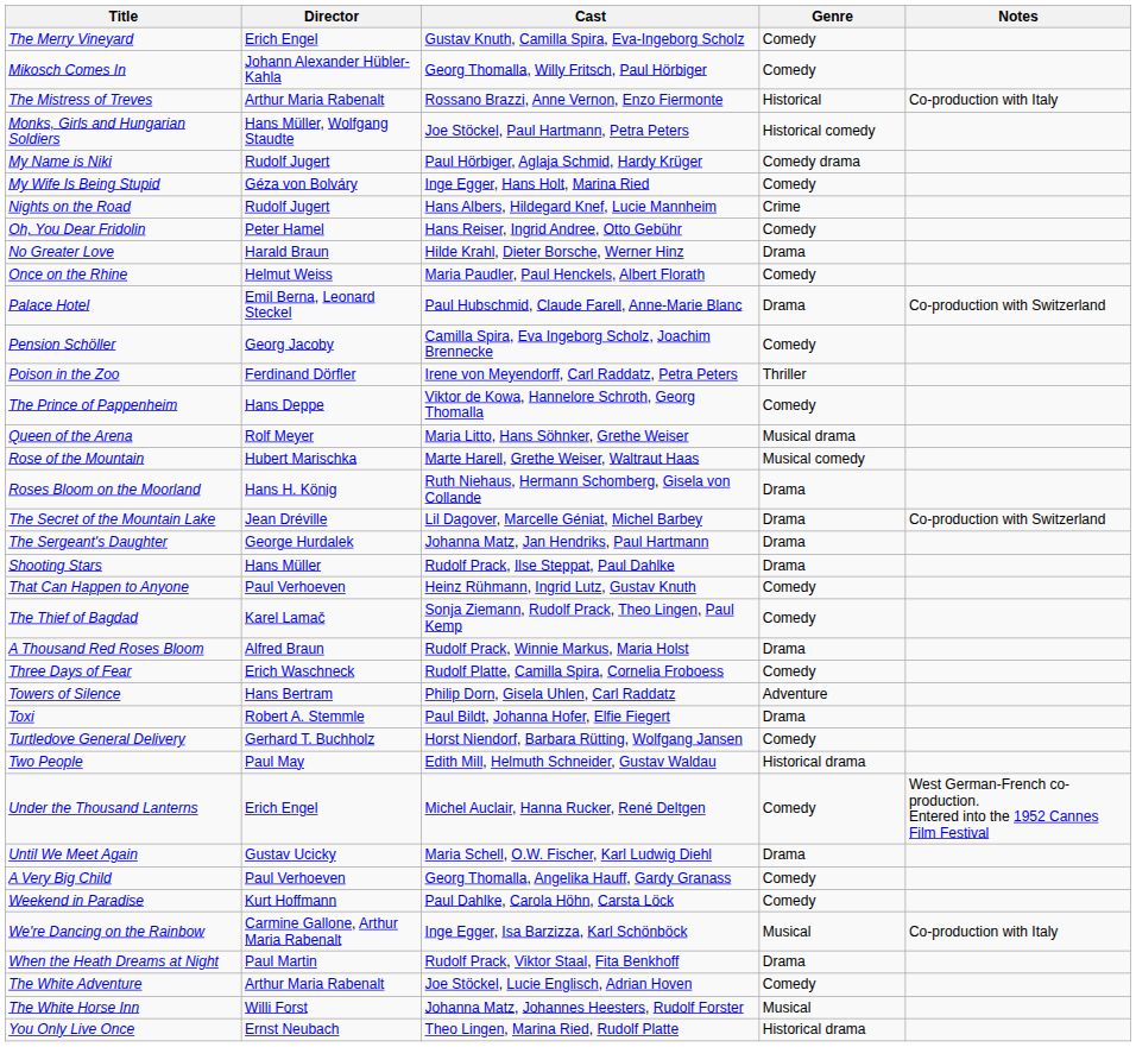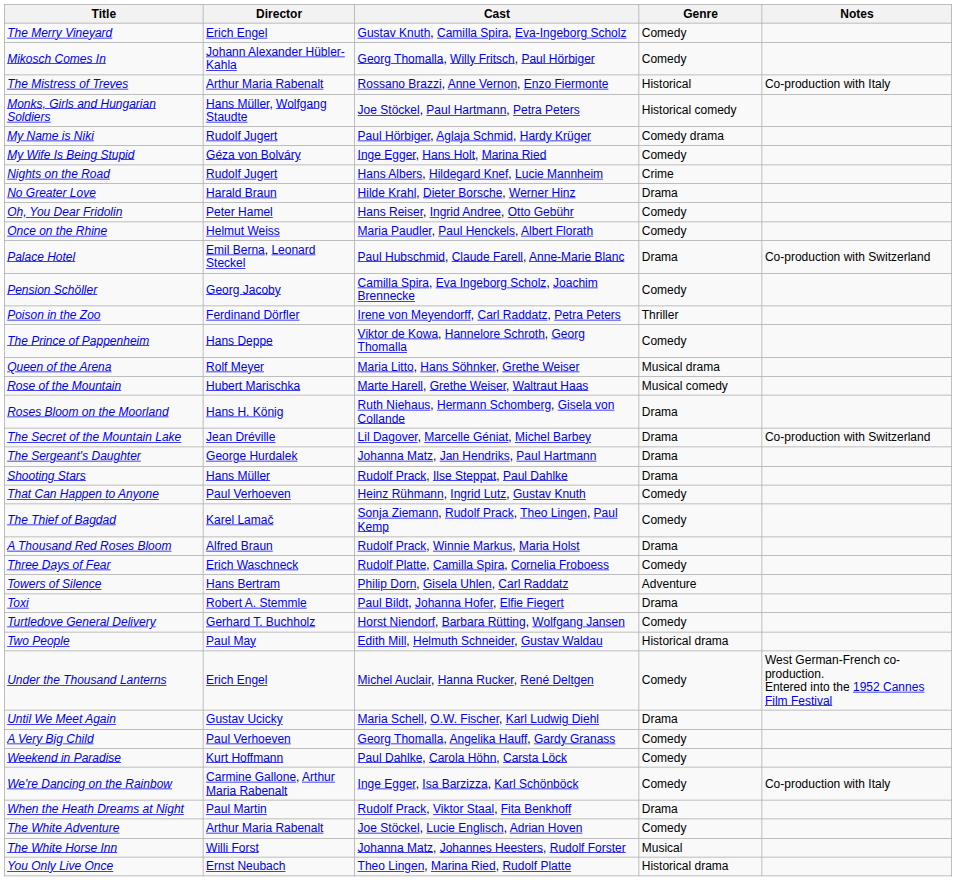 <table class="wikitable" style="width:100%;">
 <tr>
 <th style="width:21%;">Title</th>
 <th style="width:16%;">Director</th>
 <th style="width:30%;">Cast</th>
 <th style="width:13%;">Genre</th>
 <th style="width:20%;">Notes</th>
 </tr>
 <tr>
 <td><em><a href='#'>The Merry Vineyard</a></em></td>
 <td><a href='#'>Erich Engel</a></td>
 <td><a href='#'>Gustav Knuth</a>, <a href='#'>Camilla Spira</a>, <a href='#'>Eva-Ingeborg Scholz</a></td>
 <td>Comedy</td>
 <td></td>
 </tr>
 <tr>
 <td><em><a href='#'>Mikosch Comes In</a></em></td>
 <td><a href='#'>Johann Alexander Hübler-Kahla</a></td>
 <td><a href='#'>Georg Thomalla</a>, <a href='#'>Willy Fritsch</a>, <a href='#'>Paul Hörbiger</a></td>
 <td>Comedy</td>
 <td></td>
 </tr>
 <tr>
 <td><em><a href='#'>The Mistress of Treves</a></em></td>
 <td><a href='#'>Arthur Maria Rabenalt</a></td>
 <td><a href='#'>Rossano Brazzi</a>, <a href='#'>Anne Vernon</a>, <a href='#'>Enzo Fiermonte</a></td>
 <td>Historical</td>
 <td>Co-production with Italy</td>
 </tr>
 <tr>
 <td><em><a href='#'>Monks, Girls and Hungarian Soldiers</a></em></td>
 <td><a href='#'>Hans Müller</a>, <a href='#'>Wolfgang Staudte</a></td>
 <td><a href='#'>Joe Stöckel</a>, <a href='#'>Paul Hartmann</a>, <a href='#'>Petra Peters</a></td>
 <td>Historical comedy</td>
 <td></td>
 </tr>
 <tr>
 <td><em><a href='#'>My Name is Niki</a></em></td>
 <td><a href='#'>Rudolf Jugert</a></td>
 <td><a href='#'>Paul Hörbiger</a>, <a href='#'>Aglaja Schmid</a>, <a href='#'>Hardy Krüger</a></td>
 <td>Comedy drama</td>
 <td></td>
 </tr>
 <tr>
 <td><em><a href='#'>My Wife Is Being Stupid</a></em></td>
 <td><a href='#'>Géza von Bolváry</a></td>
 <td><a href='#'>Inge Egger</a>, <a href='#'>Hans Holt</a>, <a href='#'>Marina Ried</a></td>
 <td>Comedy</td>
 <td></td>
 </tr>
 <tr>
 <td><em><a href='#'>Nights on the Road</a></em></td>
 <td><a href='#'>Rudolf Jugert</a></td>
 <td><a href='#'>Hans Albers</a>, <a href='#'>Hildegard Knef</a>, <a href='#'>Lucie Mannheim</a></td>
 <td>Crime</td>
 <td></td>
 </tr>
 <tr>
+<td><em><a href='#'>No Greater Love</a></em></td>
+<td><a href='#'>Harald Braun</a></td>
+<td><a href='#'>Hilde Krahl</a>, <a href='#'>Dieter Borsche</a>, <a href='#'>Werner Hinz</a></td>
+<td>Drama</td>
+<td></td>
+</tr>
+<tr>
 <td><em><a href='#'>Oh, You Dear Fridolin</a></em></td>
 <td><a href='#'>Peter Hamel</a></td>
 <td><a href='#'>Hans Reiser</a>, <a href='#'>Ingrid Andree</a>, <a href='#'>Otto Gebühr</a></td>
 <td>Comedy</td>
-<td></td>
-</tr>
-<tr>
-<td><em><a href='#'>No Greater Love</a></em></td>
-<td><a href='#'>Harald Braun</a></td>
-<td><a href='#'>Hilde Krahl</a>, <a href='#'>Dieter Borsche</a>, <a href='#'>Werner Hinz</a></td>
-<td>Drama</td>
 <td></td>
 </tr>
 <tr>
 <td><em><a href='#'>Once on the Rhine</a></em></td>
 <td><a href='#'>Helmut Weiss</a></td>
 <td><a href='#'>Maria Paudler</a>, <a href='#'>Paul Henckels</a>, <a href='#'>Albert Florath</a></td>
 <td>Comedy</td>
 <td></td>
 </tr>
 <tr>
 <td><em><a href='#'>Palace Hotel</a></em></td>
 <td><a href='#'>Emil Berna</a>, <a href='#'>Leonard Steckel</a></td>
 <td><a href='#'>Paul Hubschmid</a>, <a href='#'>Claude Farell</a>, <a href='#'>Anne-Marie Blanc</a></td>
 <td>Drama</td>
 <td>Co-production with Switzerland</td>
 </tr>
 <tr>
 <td><em><a href='#'>Pension Schöller</a></em></td>
 <td><a href='#'>Georg Jacoby</a></td>
 <td><a href='#'>Camilla Spira</a>, <a href='#'>Eva Ingeborg Scholz</a>, <a href='#'>Joachim Brennecke</a></td>
 <td>Comedy</td>
 <td></td>
 </tr>
 <tr>
 <td><em><a href='#'>Poison in the Zoo</a></em></td>
 <td><a href='#'>Ferdinand Dörfler</a></td>
 <td><a href='#'>Irene von Meyendorff</a>, <a href='#'>Carl Raddatz</a>, <a href='#'>Petra Peters</a></td>
 <td>Thriller</td>
 <td></td>
 </tr>
 <tr>
 <td><em><a href='#'>The Prince of Pappenheim</a></em></td>
 <td><a href='#'>Hans Deppe</a></td>
 <td><a href='#'>Viktor de Kowa</a>, <a href='#'>Hannelore Schroth</a>, <a href='#'>Georg Thomalla</a></td>
 <td>Comedy</td>
 <td></td>
 </tr>
 <tr>
 <td><em><a href='#'>Queen of the Arena</a></em></td>
 <td><a href='#'>Rolf Meyer</a></td>
 <td><a href='#'>Maria Litto</a>, <a href='#'>Hans Söhnker</a>, <a href='#'>Grethe Weiser</a></td>
 <td>Musical drama</td>
 <td></td>
 </tr>
 <tr>
 <td><em><a href='#'>Rose of the Mountain</a></em></td>
 <td><a href='#'>Hubert Marischka</a></td>
 <td><a href='#'>Marte Harell</a>, <a href='#'>Grethe Weiser</a>, <a href='#'>Waltraut Haas</a></td>
 <td>Musical comedy</td>
 <td></td>
 </tr>
 <tr>
 <td><em><a href='#'>Roses Bloom on the Moorland</a></em></td>
 <td><a href='#'>Hans H. König</a></td>
 <td><a href='#'>Ruth Niehaus</a>, <a href='#'>Hermann Schomberg</a>, <a href='#'>Gisela von Collande</a></td>
 <td>Drama</td>
 <td></td>
 </tr>
 <tr>
 <td><em><a href='#'>The Secret of the Mountain Lake</a></em></td>
 <td><a href='#'>Jean Dréville</a></td>
 <td><a href='#'>Lil Dagover</a>, <a href='#'>Marcelle Géniat</a>, <a href='#'>Michel Barbey</a></td>
 <td>Drama</td>
 <td>Co-production with Switzerland</td>
 </tr>
 <tr>
 <td><em><a href='#'>The Sergeant's Daughter</a></em></td>
 <td><a href='#'>George Hurdalek</a></td>
 <td><a href='#'>Johanna Matz</a>, <a href='#'>Jan Hendriks</a>, <a href='#'>Paul Hartmann</a></td>
 <td>Drama</td>
 <td></td>
 </tr>
 <tr>
 <td><em><a href='#'>Shooting Stars</a></em></td>
 <td><a href='#'>Hans Müller</a></td>
 <td><a href='#'>Rudolf Prack</a>, <a href='#'>Ilse Steppat</a>, <a href='#'>Paul Dahlke</a></td>
 <td>Drama</td>
 <td></td>
 </tr>
 <tr>
 <td><em><a href='#'>That Can Happen to Anyone</a></em></td>
 <td><a href='#'>Paul Verhoeven</a></td>
 <td><a href='#'>Heinz Rühmann</a>, <a href='#'>Ingrid Lutz</a>, <a href='#'>Gustav Knuth</a></td>
 <td>Comedy</td>
 <td></td>
 </tr>
 <tr>
 <td><em><a href='#'>The Thief of Bagdad</a></em></td>
 <td><a href='#'>Karel Lamač</a></td>
 <td><a href='#'>Sonja Ziemann</a>, <a href='#'>Rudolf Prack</a>, <a href='#'>Theo Lingen</a>, <a href='#'>Paul Kemp</a></td>
 <td>Comedy</td>
 <td></td>
 </tr>
 <tr>
 <td><em><a href='#'>A Thousand Red Roses Bloom</a></em></td>
 <td><a href='#'>Alfred Braun</a></td>
 <td><a href='#'>Rudolf Prack</a>, <a href='#'>Winnie Markus</a>, <a href='#'>Maria Holst</a></td>
 <td>Drama</td>
 <td></td>
 </tr>
 <tr>
 <td><em><a href='#'>Three Days of Fear</a></em></td>
 <td><a href='#'>Erich Waschneck</a></td>
 <td><a href='#'>Rudolf Platte</a>, <a href='#'>Camilla Spira</a>, <a href='#'>Cornelia Froboess</a></td>
 <td>Comedy</td>
 <td></td>
 </tr>
 <tr>
 <td><em><a href='#'>Towers of Silence</a></em></td>
 <td><a href='#'>Hans Bertram</a></td>
 <td><a href='#'>Philip Dorn</a>, <a href='#'>Gisela Uhlen</a>, <a href='#'>Carl Raddatz</a></td>
 <td>Adventure</td>
 <td></td>
 </tr>
 <tr>
 <td><em><a href='#'>Toxi</a></em></td>
 <td><a href='#'>Robert A. Stemmle</a></td>
 <td><a href='#'>Paul Bildt</a>, <a href='#'>Johanna Hofer</a>, <a href='#'>Elfie Fiegert</a></td>
 <td>Drama</td>
 <td></td>
 </tr>
 <tr>
 <td><em><a href='#'>Turtledove General Delivery</a></em></td>
 <td><a href='#'>Gerhard T. Buchholz</a></td>
 <td><a href='#'>Horst Niendorf</a>, <a href='#'>Barbara Rütting</a>, <a href='#'>Wolfgang Jansen</a></td>
 <td>Comedy</td>
 <td></td>
 </tr>
 <tr>
 <td><em><a href='#'>Two People</a></em></td>
 <td><a href='#'>Paul May</a></td>
 <td><a href='#'>Edith Mill</a>, <a href='#'>Helmuth Schneider</a>, <a href='#'>Gustav Waldau</a></td>
 <td>Historical drama</td>
 <td></td>
 </tr>
 <tr>
 <td><em><a href='#'>Under the Thousand Lanterns</a></em></td>
 <td><a href='#'>Erich Engel</a></td>
 <td><a href='#'>Michel Auclair</a>, <a href='#'>Hanna Rucker</a>, <a href='#'>René Deltgen</a></td>
 <td>Comedy</td>
 <td>West German-French co-production. <br> Entered into the <a href='#'>1952 Cannes Film Festival</a></td>
 </tr>
 <tr>
 <td><em><a href='#'>Until We Meet Again</a></em></td>
 <td><a href='#'>Gustav Ucicky</a></td>
 <td><a href='#'>Maria Schell</a>, <a href='#'>O.W. Fischer</a>, <a href='#'>Karl Ludwig Diehl</a></td>
 <td>Drama</td>
 <td></td>
 </tr>
 <tr>
 <td><em><a href='#'>A Very Big Child</a></em></td>
 <td><a href='#'>Paul Verhoeven</a></td>
 <td><a href='#'>Georg Thomalla</a>, <a href='#'>Angelika Hauff</a>, <a href='#'>Gardy Granass</a></td>
 <td>Comedy</td>
 <td></td>
 </tr>
 <tr>
 <td><em><a href='#'>Weekend in Paradise</a></em></td>
 <td><a href='#'>Kurt Hoffmann</a></td>
 <td><a href='#'>Paul Dahlke</a>, <a href='#'>Carola Höhn</a>, <a href='#'>Carsta Löck</a></td>
 <td>Comedy</td>
 <td></td>
 </tr>
 <tr>
 <td><em><a href='#'>We're Dancing on the Rainbow</a></em></td>
 <td><a href='#'>Carmine Gallone</a>, <a href='#'>Arthur Maria Rabenalt</a></td>
 <td><a href='#'>Inge Egger</a>, <a href='#'>Isa Barzizza</a>, <a href='#'>Karl Schönböck</a></td>
-<td>Musical</td>
+<td>Comedy</td>
 <td>Co-production with Italy</td>
 </tr>
 <tr>
 <td><em><a href='#'>When the Heath Dreams at Night</a></em></td>
 <td><a href='#'>Paul Martin</a></td>
 <td><a href='#'>Rudolf Prack</a>, <a href='#'>Viktor Staal</a>, <a href='#'>Fita Benkhoff</a></td>
 <td>Drama</td>
 <td></td>
 </tr>
 <tr>
 <td><em><a href='#'>The White Adventure</a></em></td>
 <td><a href='#'>Arthur Maria Rabenalt</a></td>
 <td><a href='#'>Joe Stöckel</a>, <a href='#'>Lucie Englisch</a>, <a href='#'>Adrian Hoven</a></td>
 <td>Comedy</td>
 <td></td>
 </tr>
 <tr>
 <td><em><a href='#'>The White Horse Inn</a></em></td>
 <td><a href='#'>Willi Forst</a></td>
 <td><a href='#'>Johanna Matz</a>, <a href='#'>Johannes Heesters</a>, <a href='#'>Rudolf Forster</a></td>
 <td>Musical</td>
 <td></td>
 </tr>
 <tr>
 <td><em><a href='#'>You Only Live Once</a></em></td>
 <td><a href='#'>Ernst Neubach</a></td>
 <td><a href='#'>Theo Lingen</a>, <a href='#'>Marina Ried</a>, <a href='#'>Rudolf Platte</a></td>
 <td>Historical drama</td>
 <td></td>
 </tr>
 </table>
